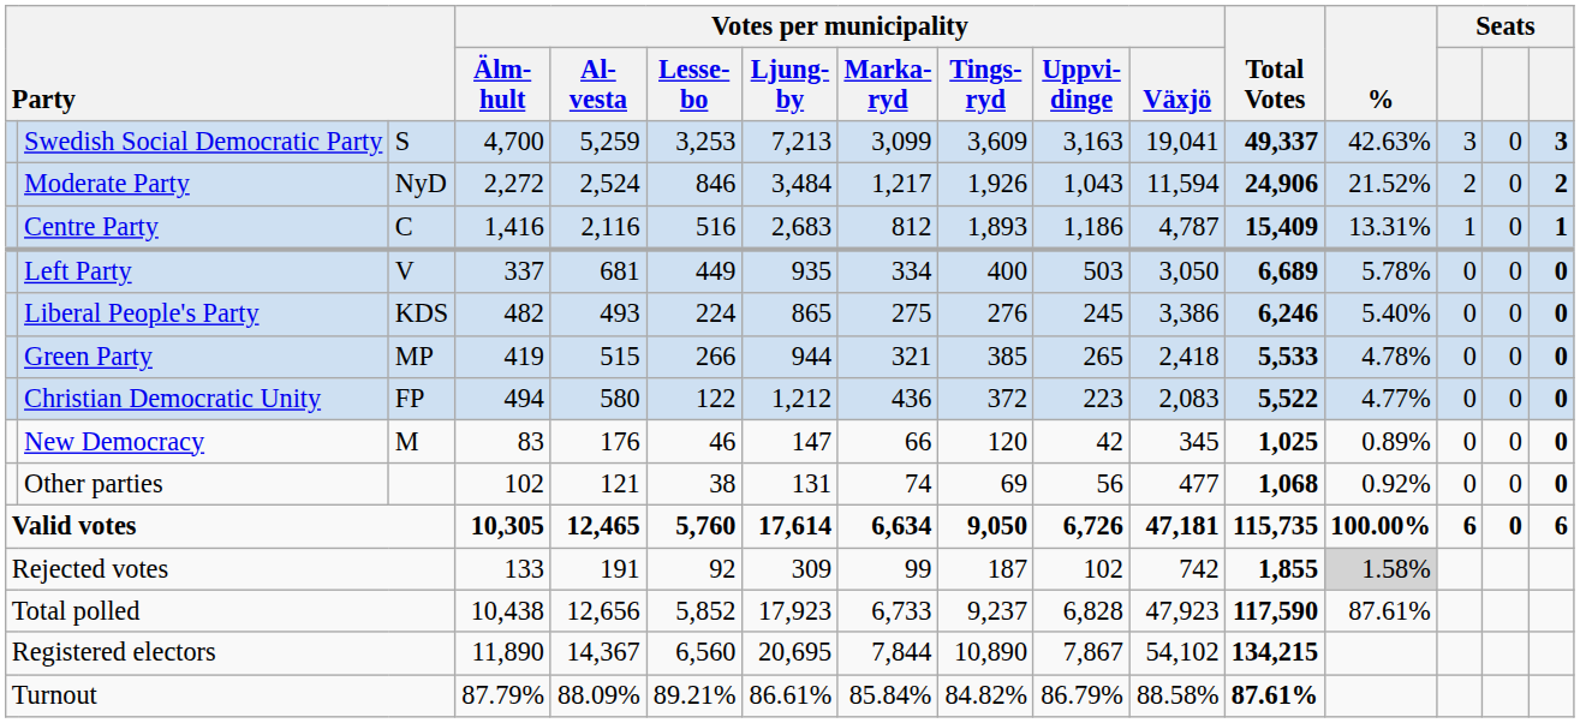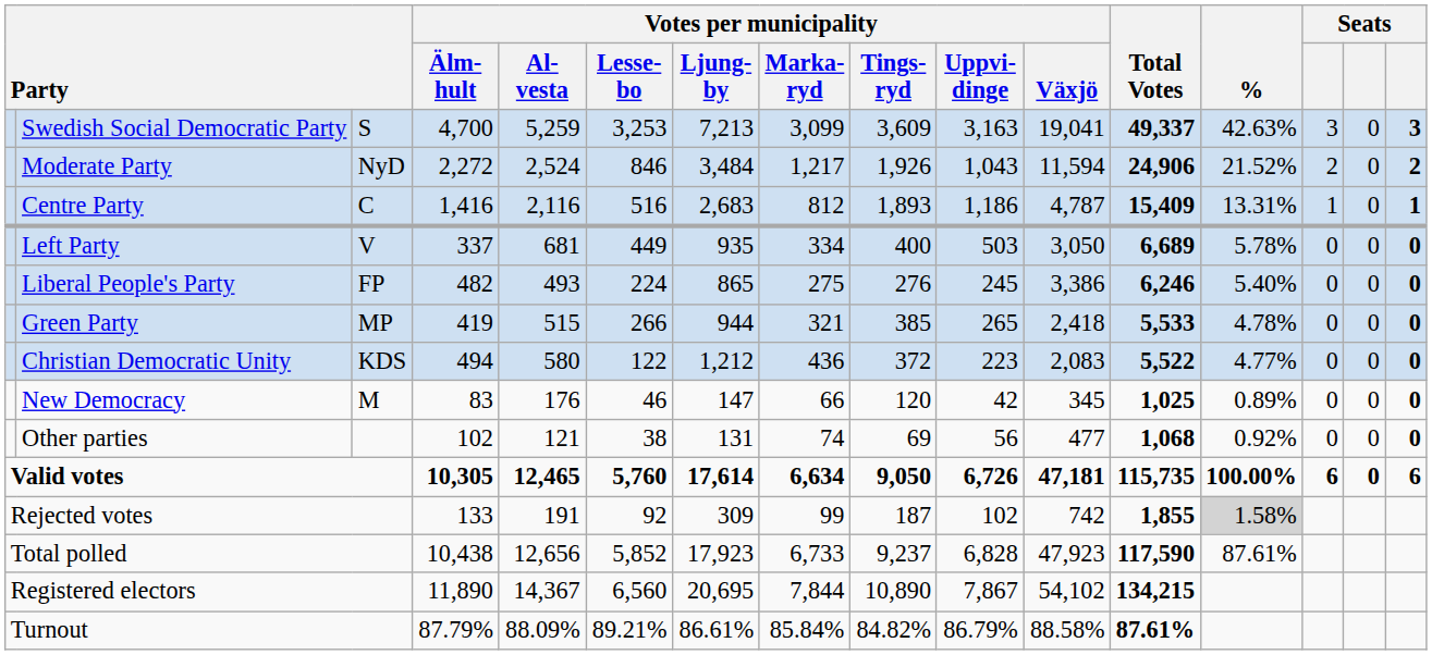 <table class="wikitable" border="1" style="text-align:right;">
 <tr>
 <th style="text-align:left;" valign=bottom rowspan=2 colspan=3>Party</th>
 <th colspan=8>Votes per municipality</th>
 <th align=center valign=bottom rowspan=2 width="50">Total Votes</th>
 <th align=center valign=bottom rowspan=2 width="50">%</th>
 <th colspan=3>Seats</th>
 </tr>
 <tr>
 <th align=center valign=bottom width="50"><a href='#'>Älm- hult</a></th>
 <th align=center valign=bottom width="50"><a href='#'>Al- vesta</a></th>
 <th align=center valign=bottom width="50"><a href='#'>Lesse- bo</a></th>
 <th align=center valign=bottom width="50"><a href='#'>Ljung- by</a></th>
 <th align=center valign=bottom width="50"><a href='#'>Marka- ryd</a></th>
 <th align=center valign=bottom width="50"><a href='#'>Tings- ryd</a></th>
 <th align=center valign=bottom width="50"><a href='#'>Uppvi- dinge</a></th>
 <th align=center valign=bottom width="50"><a href='#'>Växjö</a></th>
 <th align=center valign=bottom width="20"><small></small></th>
 <th align=center valign=bottom width="20"><small><a href='#'></a></small></th>
 <th align=center valign=bottom width="20"><small></small></th>
 </tr>
 <tr style="background:#CEE0F2;">
 <td></td>
 <td align=left style="white-space: nowrap;"><a href='#'>Swedish Social Democratic Party</a></td>
 <td align=left>S</td>
 <td>4,700</td>
 <td>5,259</td>
 <td>3,253</td>
 <td>7,213</td>
 <td>3,099</td>
 <td>3,609</td>
 <td>3,163</td>
 <td>19,041</td>
 <td><strong>49,337</strong></td>
 <td>42.63%</td>
 <td>3</td>
 <td>0</td>
 <td><strong>3</strong></td>
 </tr>
 <tr style="background:#CEE0F2;">
 <td></td>
 <td align=left><a href='#'>Moderate Party</a></td>
 <td align=left>NyD</td>
 <td>2,272</td>
 <td>2,524</td>
 <td>846</td>
 <td>3,484</td>
 <td>1,217</td>
 <td>1,926</td>
 <td>1,043</td>
 <td>11,594</td>
 <td><strong>24,906</strong></td>
 <td>21.52%</td>
 <td>2</td>
 <td>0</td>
 <td><strong>2</strong></td>
 </tr>
 <tr style="background:#CEE0F2;">
 <td></td>
 <td align=left><a href='#'>Centre Party</a></td>
 <td align=left>C</td>
 <td>1,416</td>
 <td>2,116</td>
 <td>516</td>
 <td>2,683</td>
 <td>812</td>
 <td>1,893</td>
 <td>1,186</td>
 <td>4,787</td>
 <td><strong>15,409</strong></td>
 <td>13.31%</td>
 <td>1</td>
 <td>0</td>
 <td><strong>1</strong></td>
 </tr>
 <tr style="background:#CEE0F2; border-top:3px solid darkgray;">
 <td></td>
 <td align=left><a href='#'>Left Party</a></td>
 <td align=left>V</td>
 <td>337</td>
 <td>681</td>
 <td>449</td>
 <td>935</td>
 <td>334</td>
 <td>400</td>
 <td>503</td>
 <td>3,050</td>
 <td><strong>6,689</strong></td>
 <td>5.78%</td>
 <td>0</td>
 <td>0</td>
 <td><strong>0</strong></td>
 </tr>
 <tr style="background:#CEE0F2;">
 <td></td>
 <td align=left><a href='#'>Liberal People's Party</a></td>
-<td align=left>KDS</td>
+<td align=left>FP</td>
 <td>482</td>
 <td>493</td>
 <td>224</td>
 <td>865</td>
 <td>275</td>
 <td>276</td>
 <td>245</td>
 <td>3,386</td>
 <td><strong>6,246</strong></td>
 <td>5.40%</td>
 <td>0</td>
 <td>0</td>
 <td><strong>0</strong></td>
 </tr>
 <tr style="background:#CEE0F2;">
 <td></td>
 <td align=left><a href='#'>Green Party</a></td>
 <td align=left>MP</td>
 <td>419</td>
 <td>515</td>
 <td>266</td>
 <td>944</td>
 <td>321</td>
 <td>385</td>
 <td>265</td>
 <td>2,418</td>
 <td><strong>5,533</strong></td>
 <td>4.78%</td>
 <td>0</td>
 <td>0</td>
 <td><strong>0</strong></td>
 </tr>
 <tr style="background:#CEE0F2;">
 <td></td>
 <td align=left><a href='#'>Christian Democratic Unity</a></td>
-<td align=left>FP</td>
+<td align=left>KDS</td>
 <td>494</td>
 <td>580</td>
 <td>122</td>
 <td>1,212</td>
 <td>436</td>
 <td>372</td>
 <td>223</td>
 <td>2,083</td>
 <td><strong>5,522</strong></td>
 <td>4.77%</td>
 <td>0</td>
 <td>0</td>
 <td><strong>0</strong></td>
 </tr>
 <tr>
 <td></td>
 <td align=left><a href='#'>New Democracy</a></td>
 <td align=left>M</td>
 <td>83</td>
 <td>176</td>
 <td>46</td>
 <td>147</td>
 <td>66</td>
 <td>120</td>
 <td>42</td>
 <td>345</td>
 <td><strong>1,025</strong></td>
 <td>0.89%</td>
 <td>0</td>
 <td>0</td>
 <td><strong>0</strong></td>
 </tr>
 <tr>
 <td></td>
 <td align=left>Other parties</td>
 <td></td>
 <td>102</td>
 <td>121</td>
 <td>38</td>
 <td>131</td>
 <td>74</td>
 <td>69</td>
 <td>56</td>
 <td>477</td>
 <td><strong>1,068</strong></td>
 <td>0.92%</td>
 <td>0</td>
 <td>0</td>
 <td><strong>0</strong></td>
 </tr>
 <tr style="font-weight:bold">
 <td align=left colspan=3>Valid votes</td>
 <td>10,305</td>
 <td>12,465</td>
 <td>5,760</td>
 <td>17,614</td>
 <td>6,634</td>
 <td>9,050</td>
 <td>6,726</td>
 <td>47,181</td>
 <td>115,735</td>
 <td>100.00%</td>
 <td>6</td>
 <td>0</td>
 <td>6</td>
 </tr>
 <tr>
 <td align=left colspan=3>Rejected votes</td>
 <td>133</td>
 <td>191</td>
 <td>92</td>
 <td>309</td>
 <td>99</td>
 <td>187</td>
 <td>102</td>
 <td>742</td>
 <td><strong>1,855</strong></td>
 <td style="background: lightgrey;">1.58%</td>
 <td></td>
 <td></td>
 <td></td>
 </tr>
 <tr>
 <td align=left colspan=3>Total polled</td>
 <td>10,438</td>
 <td>12,656</td>
 <td>5,852</td>
 <td>17,923</td>
 <td>6,733</td>
 <td>9,237</td>
 <td>6,828</td>
 <td>47,923</td>
 <td><strong>117,590</strong></td>
 <td>87.61%</td>
 <td></td>
 <td></td>
 <td></td>
 </tr>
 <tr>
 <td align=left colspan=3>Registered electors</td>
 <td>11,890</td>
 <td>14,367</td>
 <td>6,560</td>
 <td>20,695</td>
 <td>7,844</td>
 <td>10,890</td>
 <td>7,867</td>
 <td>54,102</td>
 <td><strong>134,215</strong></td>
 <td></td>
 <td></td>
 <td></td>
 <td></td>
 </tr>
 <tr>
 <td align=left colspan=3>Turnout</td>
 <td>87.79%</td>
 <td>88.09%</td>
 <td>89.21%</td>
 <td>86.61%</td>
 <td>85.84%</td>
 <td>84.82%</td>
 <td>86.79%</td>
 <td>88.58%</td>
 <td><strong>87.61%</strong></td>
 <td></td>
 <td></td>
 <td></td>
 <td></td>
 </tr>
 </table>
